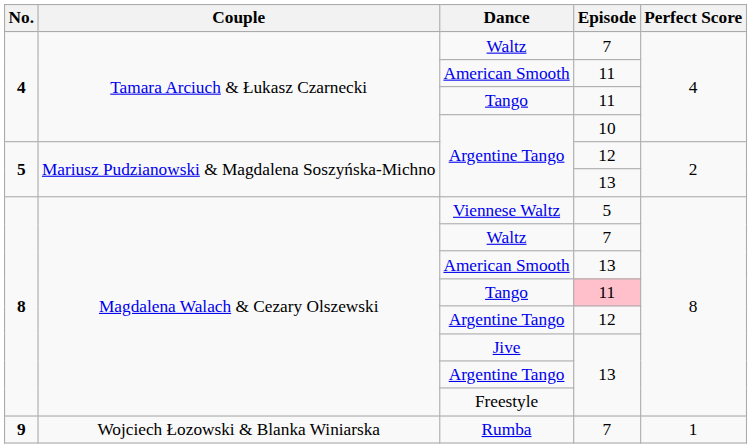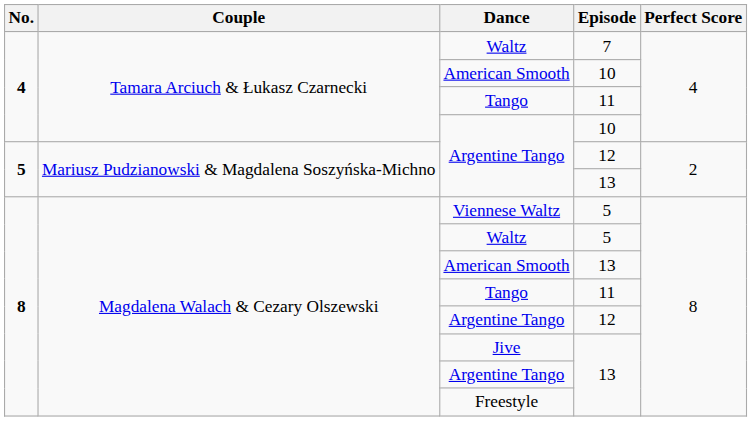 <table class="wikitable" style="text-align:center">
 <tr>
 <th>No.</th>
 <th>Couple</th>
 <th>Dance</th>
 <th>Episode</th>
 <th>Perfect Score</th>
 </tr>
 <tr>
 <td rowspan=4><strong>4</strong></td>
 <td rowspan=4><a href='#'>Tamara Arciuch</a> & Łukasz Czarnecki</td>
 <td><a href='#'>Waltz</a></td>
 <td>7</td>
 <td rowspan=4>4</td>
 </tr>
 <tr>
 <td><a href='#'>American Smooth</a></td>
-<td>11</td>
+<td>10</td>
 </tr>
 <tr>
 <td><a href='#'>Tango</a></td>
 <td>11</td>
 </tr>
 <tr>
 <td rowspan="3"><a href='#'>Argentine Tango</a></td>
 <td>10</td>
 </tr>
 <tr>
 <td rowspan=2><strong>5</strong></td>
 <td rowspan=2><a href='#'>Mariusz Pudzianowski</a> & Magdalena Soszyńska-Michno</td>
 <td>12</td>
 <td rowspan=2>2</td>
 </tr>
 <tr>
 <td>13</td>
 </tr>
 <tr>
 <td rowspan=8><strong>8</strong></td>
 <td rowspan=8><a href='#'>Magdalena Walach</a> & Cezary Olszewski</td>
 <td><a href='#'>Viennese Waltz</a></td>
 <td>5</td>
 <td rowspan=8>8</td>
 </tr>
 <tr>
 <td><a href='#'>Waltz</a></td>
-<td>7</td>
+<td>5</td>
 </tr>
 <tr>
 <td><a href='#'>American Smooth</a></td>
 <td>13</td>
 </tr>
 <tr>
 <td><a href='#'>Tango</a></td>
-<td style="background: pink;">11</td>
+<td>11</td>
 </tr>
 <tr>
 <td><a href='#'>Argentine Tango</a></td>
 <td>12</td>
 </tr>
 <tr>
 <td><a href='#'>Jive</a></td>
 <td rowspan=3>13</td>
 </tr>
 <tr>
 <td><a href='#'>Argentine Tango</a></td>
 </tr>
 <tr>
 <td>Freestyle</td>
 </tr>
-<tr>
-<td><strong>9</strong></td>
-<td>Wojciech Łozowski & Blanka Winiarska</td>
-<td><a href='#'>Rumba</a></td>
-<td>7</td>
-<td rowspan=1>1</td>
-</tr>
 </table>
